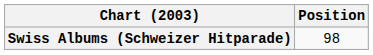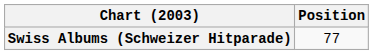 <table class="wikitable plainrowheaders" style="text-align:center;">
 <tr>
 <th scope="col">Chart (2003)</th>
 <th scope="col">Position</th>
 </tr>
 <tr>
 <th scope="row">Swiss Albums (Schweizer Hitparade)</th>
-<td>98</td>
+<td>77</td>
 </tr>
 </table>
